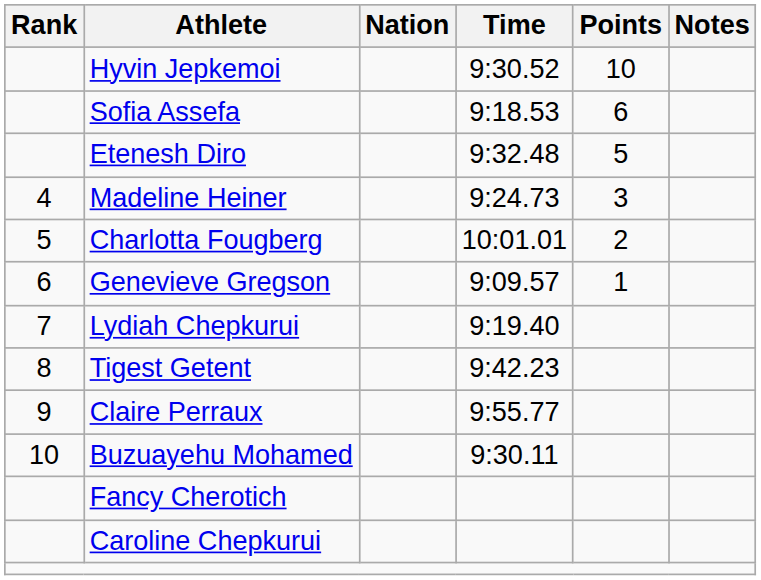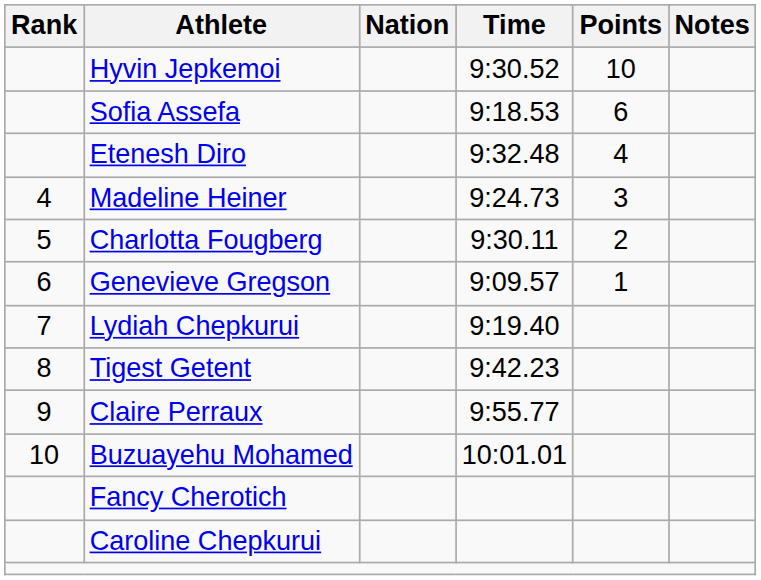 <table class="wikitable sortable" style="text-align:center;">
 <tr>
 <th scope="col" style="width: 10px;">Rank</th>
 <th scope="col">Athlete</th>
 <th scope="col">Nation</th>
 <th scope="col">Time</th>
 <th scope="col">Points</th>
 <th scope="col">Notes</th>
 </tr>
 <tr>
 <td></td>
 <td align=left><a href='#'>Hyvin Jepkemoi</a></td>
 <td align=left></td>
 <td>9:30.52</td>
 <td>10</td>
 <td></td>
 </tr>
 <tr>
 <td></td>
 <td align=left><a href='#'>Sofia Assefa</a></td>
 <td align=left></td>
 <td>9:18.53</td>
 <td>6</td>
 <td></td>
 </tr>
 <tr>
 <td></td>
 <td align=left><a href='#'>Etenesh Diro</a></td>
 <td align=left></td>
 <td>9:32.48</td>
-<td>5</td>
+<td>4</td>
 <td></td>
 </tr>
 <tr>
 <td>4</td>
 <td align=left><a href='#'>Madeline Heiner</a></td>
 <td align=left></td>
 <td>9:24.73</td>
 <td>3</td>
 <td></td>
 </tr>
 <tr>
 <td>5</td>
 <td align=left><a href='#'>Charlotta Fougberg</a></td>
 <td align=left></td>
-<td>10:01.01</td>
+<td>9:30.11</td>
 <td>2</td>
 <td></td>
 </tr>
 <tr>
 <td>6</td>
 <td align=left><a href='#'>Genevieve Gregson</a></td>
 <td align=left></td>
 <td>9:09.57</td>
 <td>1</td>
 <td></td>
 </tr>
 <tr>
 <td>7</td>
 <td align=left><a href='#'>Lydiah Chepkurui</a></td>
 <td align=left></td>
 <td>9:19.40</td>
 <td></td>
 <td></td>
 </tr>
 <tr>
 <td>8</td>
 <td align=left><a href='#'>Tigest Getent</a></td>
 <td align=left></td>
 <td>9:42.23</td>
 <td></td>
 <td></td>
 </tr>
 <tr>
 <td>9</td>
 <td align=left><a href='#'>Claire Perraux</a></td>
 <td align=left></td>
 <td>9:55.77</td>
 <td></td>
 <td></td>
 </tr>
 <tr>
 <td>10</td>
 <td align=left><a href='#'>Buzuayehu Mohamed</a></td>
 <td align=left></td>
-<td>9:30.11</td>
+<td>10:01.01</td>
 <td></td>
 <td></td>
 </tr>
 <tr>
 <td></td>
 <td align="left"><a href='#'>Fancy Cherotich</a></td>
 <td align="left"></td>
 <td></td>
 <td></td>
 <td></td>
 </tr>
 <tr>
 <td></td>
 <td align="left"><a href='#'>Caroline Chepkurui</a></td>
 <td align="left"></td>
 <td></td>
 <td></td>
 <td></td>
 </tr>
 <tr class="sortbottom">
 <td colspan="6"></td>
 </tr>
 </table>
